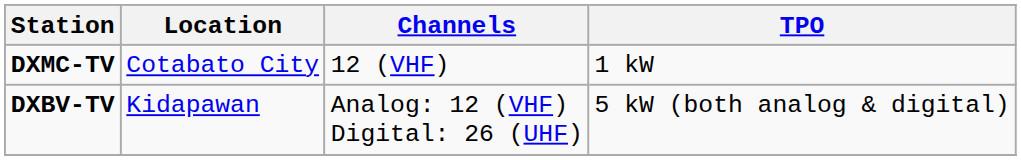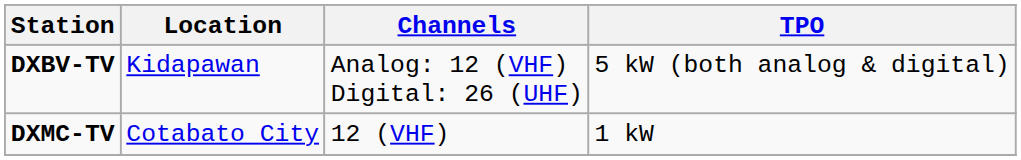 <table class="wikitable">
 <tr>
 <th>Station</th>
 <th>Location</th>
 <th><a href='#'>Channels</a></th>
 <th><a href='#'>TPO</a></th>
 </tr>
 <tr style="vertical-align: top; text-align: left;">
+<td><strong>DXBV-TV</strong></td>
+<td><a href='#'>Kidapawan</a></td>
+<td>Analog: 12 (<a href='#'>VHF</a>) <br>Digital: 26 (<a href='#'>UHF</a>)</td>
+<td>5 kW (both analog & digital)</td>
+</tr>
+<tr style="vertical-align: top; text-align: left;">
 <td><strong>DXMC-TV</strong></td>
 <td><a href='#'>Cotabato City</a></td>
 <td>12 (<a href='#'>VHF</a>)</td>
 <td>1 kW</td>
 </tr>
 <tr style="vertical-align: top; text-align: left;">
-<td><strong>DXBV-TV</strong></td>
-<td><a href='#'>Kidapawan</a></td>
-<td>Analog: 12 (<a href='#'>VHF</a>) <br>Digital: 26 (<a href='#'>UHF</a>)</td>
-<td>5 kW (both analog & digital)</td>
-</tr>
-<tr style="vertical-align: top; text-align: left;">
 </tr>
 </table>
